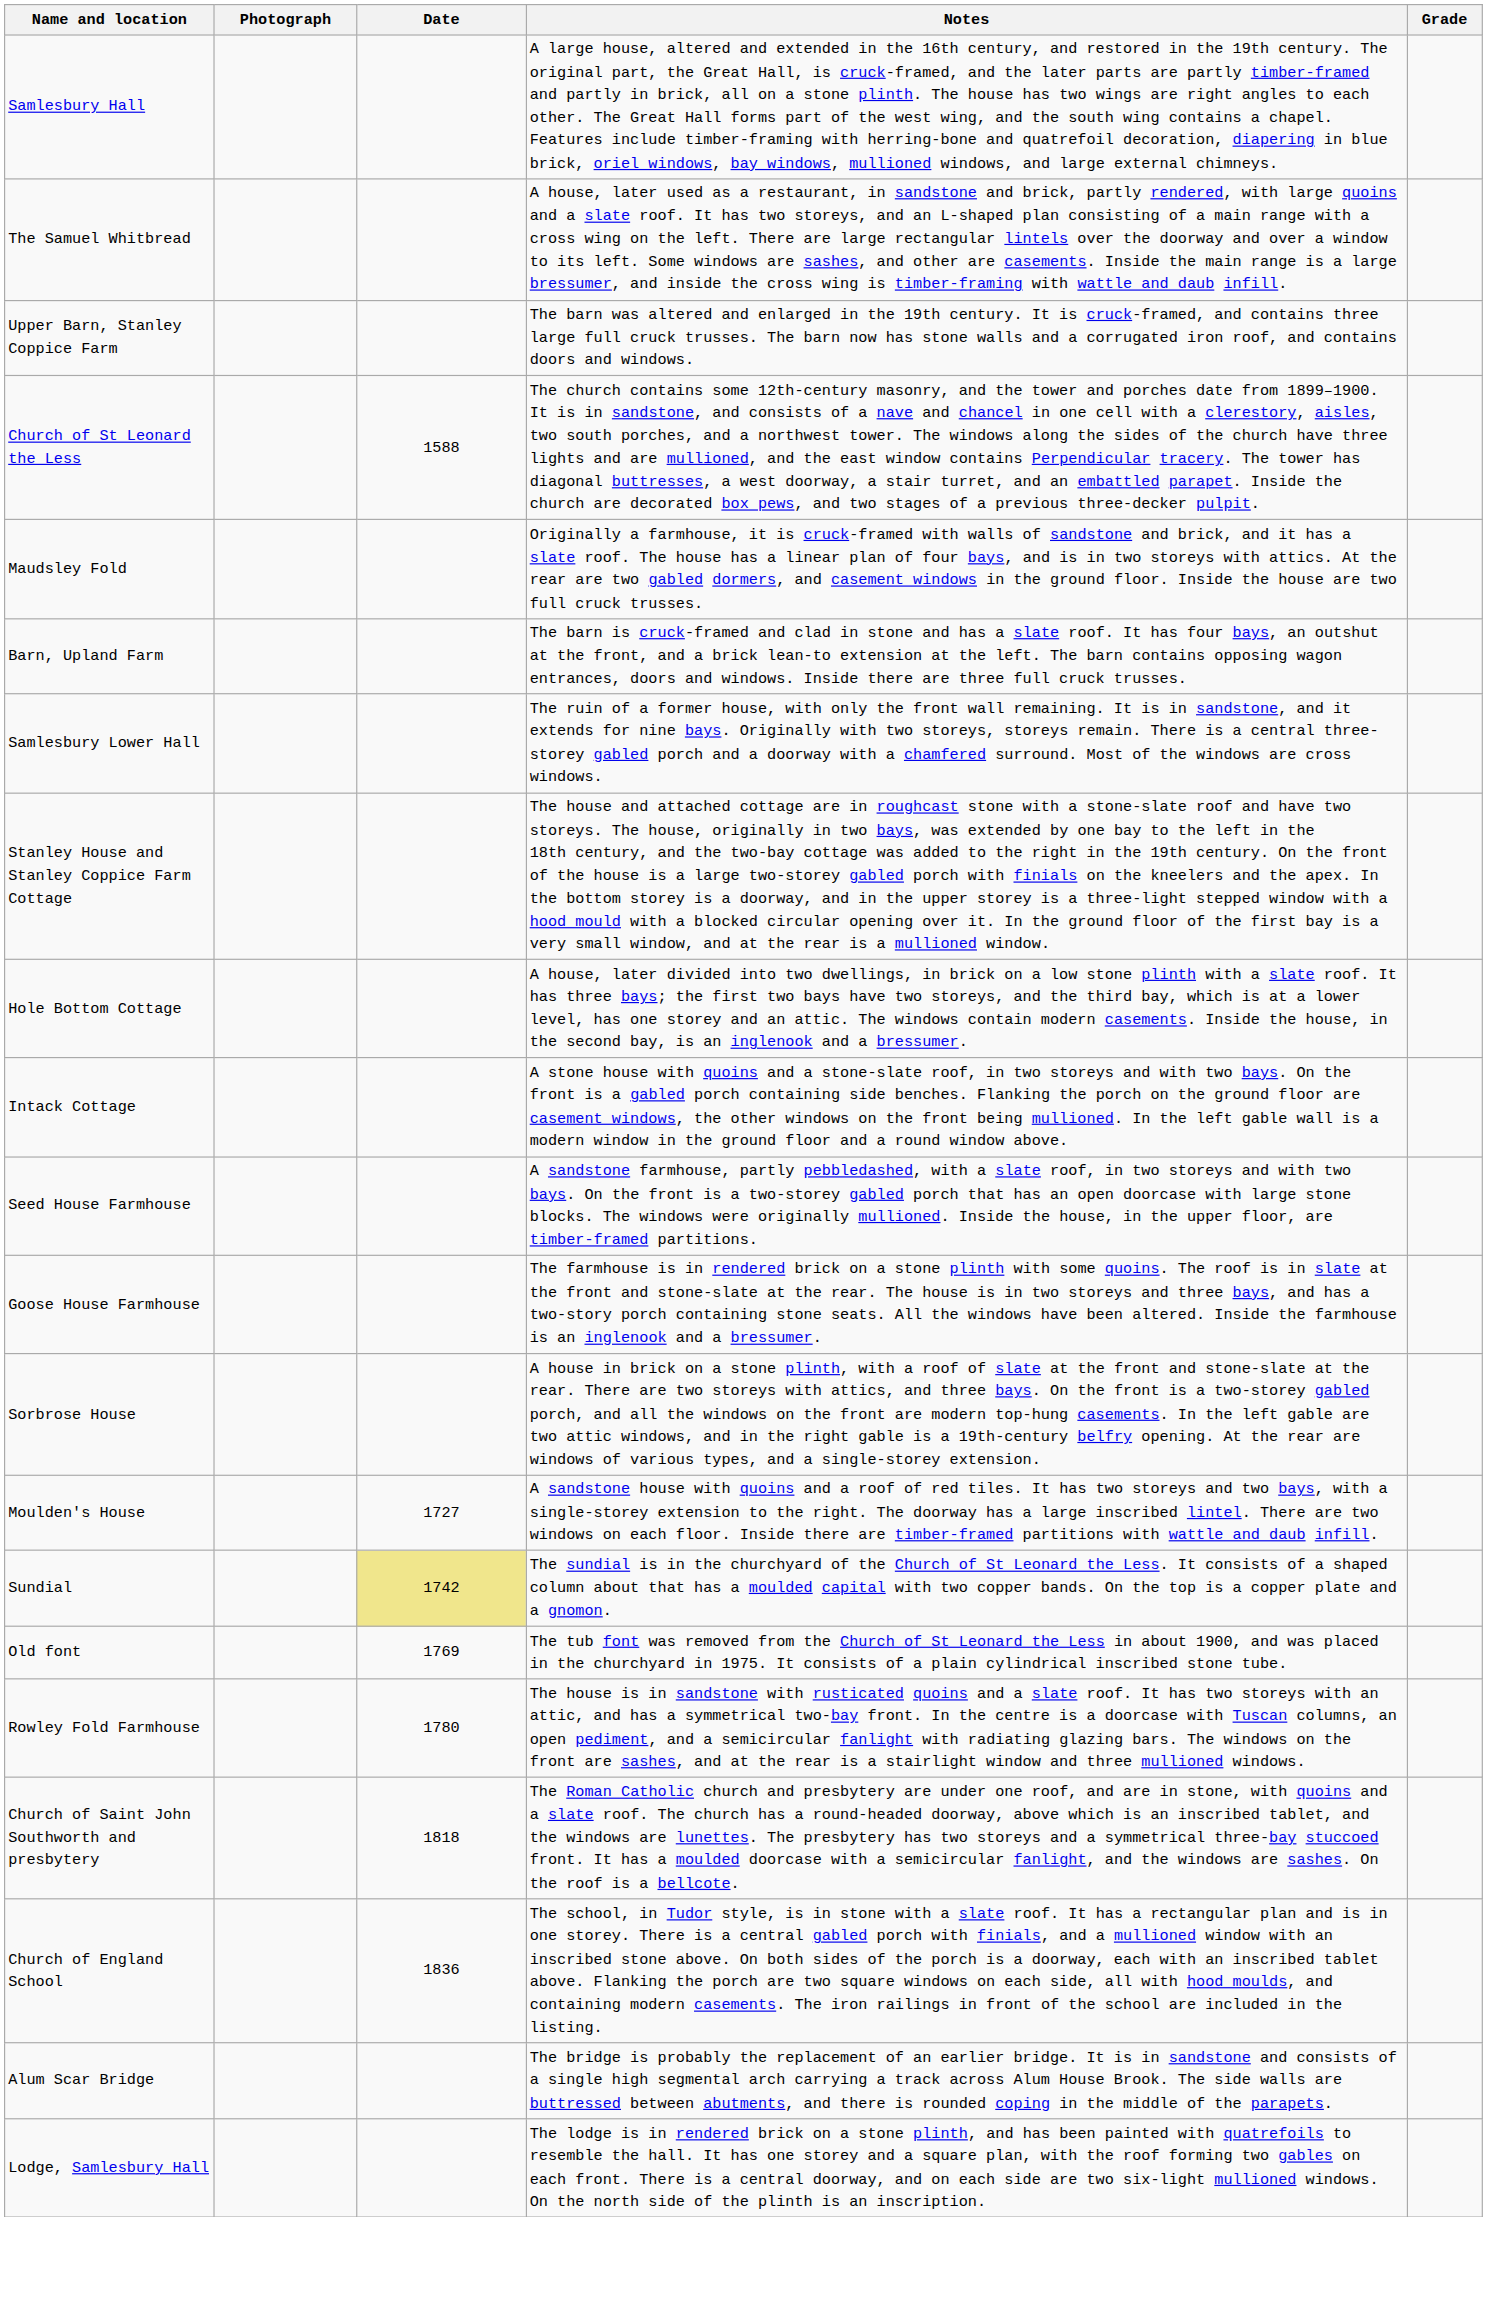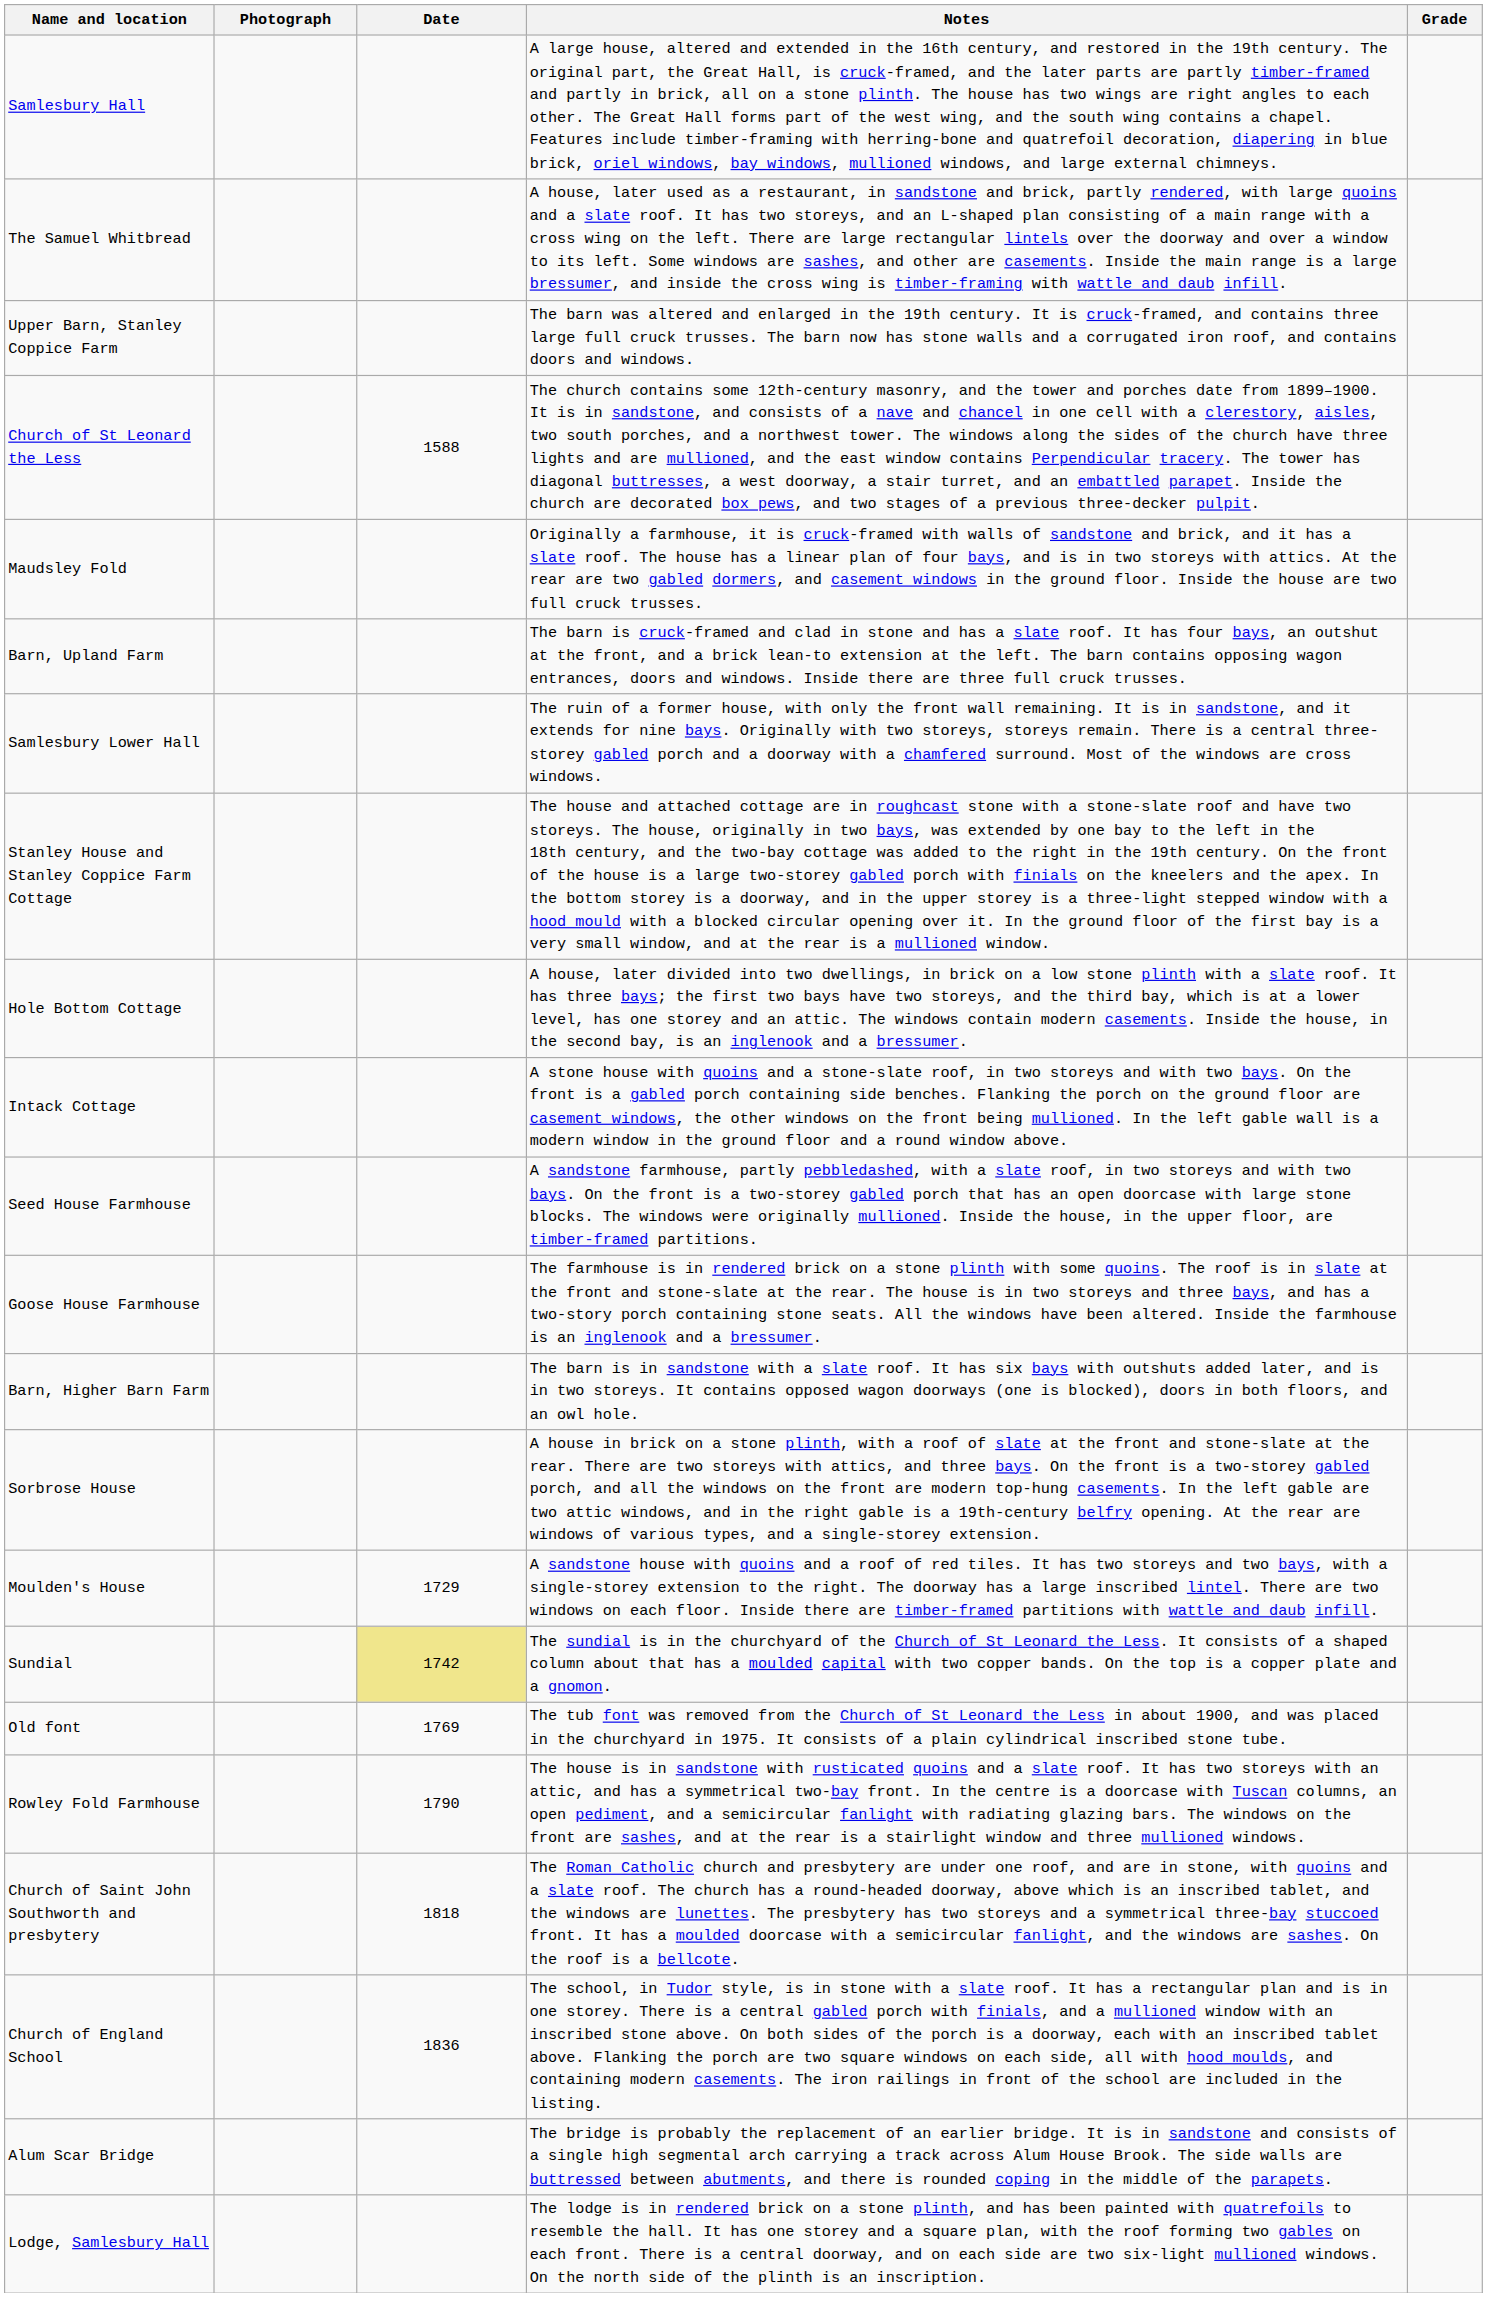 <table class="wikitable sortable plainrowheaders" style="width:100%;border:0px;text-align:left;line-height:150%;">
 <tr>
 <th scope="col"  style="width:150px">Name and location</th>
 <th scope="col"  style="width:100px" class="unsortable">Photograph</th>
 <th scope="col"  style="width:120px">Date</th>
 <th scope="col"  style="width:650px" class="unsortable">Notes</th>
 <th scope="col"  style="width:50px">Grade</th>
 </tr>
 <tr>
 <td><a href='#'>Samlesbury Hall</a><br><small></small></td>
 <td></td>
 <td align="center"></td>
 <td>A large house, altered and extended in the 16th century, and restored in the 19th century.  The original part, the Great Hall, is <a href='#'>cruck</a>-framed, and the later parts are partly <a href='#'>timber-framed</a> and partly in brick, all on a stone <a href='#'>plinth</a>.  The house has two wings are right angles to each other.  The Great Hall forms part of the west wing, and the south wing contains a chapel.  Features include timber-framing with herring-bone and quatrefoil decoration, <a href='#'>diapering</a> in blue brick, <a href='#'>oriel windows</a>, <a href='#'>bay windows</a>, <a href='#'>mullioned</a> windows, and large external chimneys.</td>
 <td align="center" ></td>
 </tr>
 <tr>
 <td>The Samuel Whitbread<br><small></small></td>
 <td></td>
 <td align="center"></td>
 <td>A house, later used as a restaurant, in <a href='#'>sandstone</a> and brick, partly <a href='#'>rendered</a>, with large <a href='#'>quoins</a> and a <a href='#'>slate</a> roof.  It has two storeys, and an L-shaped plan consisting of a main range with a cross wing on the left.  There are large rectangular <a href='#'>lintels</a> over the doorway and over a window to its left.  Some windows are <a href='#'>sashes</a>, and other are <a href='#'>casements</a>.  Inside the main range is a large <a href='#'>bressumer</a>, and inside the cross wing is <a href='#'>timber-framing</a> with <a href='#'>wattle and daub</a> <a href='#'>infill</a>.</td>
 <td align="center" ></td>
 </tr>
 <tr>
 <td>Upper Barn, Stanley Coppice Farm<br><small></small></td>
 <td></td>
 <td align="center"></td>
 <td>The barn was altered and enlarged in the 19th century.  It is <a href='#'>cruck</a>-framed, and contains three large full cruck trusses.  The barn now has stone walls and a corrugated iron roof, and contains doors and windows.</td>
 <td align="center" ></td>
 </tr>
 <tr>
 <td><a href='#'>Church of St Leonard the Less</a><br><small></small></td>
 <td></td>
 <td align="center">1588</td>
 <td>The church contains some 12th-century masonry, and the tower and porches date from 1899–1900.  It is in <a href='#'>sandstone</a>, and consists of a <a href='#'>nave</a> and <a href='#'>chancel</a> in one cell with a <a href='#'>clerestory</a>, <a href='#'>aisles</a>, two south porches, and a northwest tower.  The windows along the sides of the church have three lights and are <a href='#'>mullioned</a>, and the east window contains <a href='#'>Perpendicular</a> <a href='#'>tracery</a>.  The tower has diagonal <a href='#'>buttresses</a>, a west doorway, a stair turret, and an <a href='#'>embattled</a> <a href='#'>parapet</a>.  Inside the church are decorated <a href='#'>box pews</a>, and two stages of a previous three-decker <a href='#'>pulpit</a>.</td>
 <td align="center" ></td>
 </tr>
 <tr>
 <td>Maudsley Fold<br><small></small></td>
 <td></td>
 <td align="center"></td>
 <td>Originally a farmhouse, it is <a href='#'>cruck</a>-framed with walls of <a href='#'>sandstone</a> and brick, and it has a <a href='#'>slate</a> roof.  The house has a linear plan of four <a href='#'>bays</a>, and is in two storeys with attics.  At the rear are two <a href='#'>gabled</a> <a href='#'>dormers</a>, and <a href='#'>casement windows</a> in the ground floor.  Inside the house are two full cruck trusses.</td>
 <td align="center" ></td>
 </tr>
 <tr>
 <td>Barn, Upland Farm<br><small></small></td>
 <td></td>
 <td align="center"></td>
 <td>The barn is <a href='#'>cruck</a>-framed and clad in stone and has a <a href='#'>slate</a> roof.  It has four <a href='#'>bays</a>, an outshut at the front, and a brick lean-to extension at the left.  The barn contains opposing wagon entrances, doors and windows.  Inside there are three full cruck trusses.</td>
 <td align="center" ></td>
 </tr>
 <tr>
 <td>Samlesbury Lower Hall<br><small></small></td>
 <td></td>
 <td align="center"></td>
 <td>The ruin of a former house, with only the front wall remaining.  It is in <a href='#'>sandstone</a>, and it extends for nine <a href='#'>bays</a>.  Originally with two storeys,  storeys remain.  There is a central three-storey <a href='#'>gabled</a> porch and a doorway with a <a href='#'>chamfered</a> surround.  Most of the windows are cross windows.</td>
 <td align="center" ></td>
 </tr>
 <tr>
 <td>Stanley House and Stanley Coppice Farm Cottage<br><small></small></td>
 <td></td>
 <td align="center"></td>
 <td>The house and attached cottage are in <a href='#'>roughcast</a> stone with a stone-slate roof and have two storeys.  The house, originally in two <a href='#'>bays</a>, was extended by one bay to the left in the 18th century, and the two-bay cottage was added to the right in the 19th century.  On the front of the house is a large two-storey <a href='#'>gabled</a> porch with <a href='#'>finials</a> on the kneelers and the apex.  In the bottom storey is a doorway, and in the upper storey is a three-light stepped window with a <a href='#'>hood mould</a> with a blocked circular opening over it.  In the ground floor of the first bay is a very small window, and at the rear is a <a href='#'>mullioned</a> window.</td>
 <td align="center" ></td>
 </tr>
 <tr>
 <td>Hole Bottom Cottage<br><small></small></td>
 <td></td>
 <td align="center"></td>
 <td>A house, later divided into two dwellings, in brick on a low stone <a href='#'>plinth</a> with a <a href='#'>slate</a> roof.  It has three <a href='#'>bays</a>; the first two bays have two storeys, and the third bay, which is at a lower level, has one storey and an attic.  The windows contain modern <a href='#'>casements</a>.  Inside the house, in the second bay, is an <a href='#'>inglenook</a> and a <a href='#'>bressumer</a>.</td>
 <td align="center" ></td>
 </tr>
 <tr>
 <td>Intack Cottage<br><small></small></td>
 <td></td>
 <td align="center"></td>
 <td>A stone house with <a href='#'>quoins</a> and a stone-slate roof, in two storeys and with two <a href='#'>bays</a>.  On the front is a <a href='#'>gabled</a> porch containing side benches.  Flanking the porch on the ground floor are <a href='#'>casement windows</a>, the other windows on the front being <a href='#'>mullioned</a>.  In the left gable wall is a modern window in the ground floor and a round window above.</td>
 <td align="center" ></td>
 </tr>
 <tr>
 <td>Seed House Farmhouse<br><small></small></td>
 <td></td>
 <td align="center"></td>
 <td>A <a href='#'>sandstone</a> farmhouse, partly <a href='#'>pebbledashed</a>, with a <a href='#'>slate</a> roof, in two storeys and with two <a href='#'>bays</a>.  On the front is a two-storey <a href='#'>gabled</a> porch that has an open doorcase with large stone blocks.  The windows were originally <a href='#'>mullioned</a>.  Inside the house, in the upper floor, are <a href='#'>timber-framed</a> partitions.</td>
 <td align="center" ></td>
 </tr>
 <tr>
 <td>Goose House Farmhouse<br><small></small></td>
 <td></td>
 <td align="center"></td>
 <td>The farmhouse is in <a href='#'>rendered</a> brick on a stone <a href='#'>plinth</a> with some <a href='#'>quoins</a>.  The roof is in <a href='#'>slate</a> at the front and stone-slate at the rear.  The house is in two storeys and three <a href='#'>bays</a>, and has a two-story porch containing stone seats.  All the windows have been altered.  Inside the farmhouse is an <a href='#'>inglenook</a> and a <a href='#'>bressumer</a>.</td>
 <td align="center" ></td>
 </tr>
 <tr>
+<td>Barn, Higher Barn Farm<br><small></small></td>
+<td></td>
+<td align="center"></td>
+<td>The barn is in <a href='#'>sandstone</a> with a <a href='#'>slate</a> roof.  It has six <a href='#'>bays</a> with outshuts added later, and is in two storeys.  It contains opposed wagon doorways (one is blocked), doors in both floors, and an owl hole.</td>
+<td align="center" ></td>
+</tr>
+<tr>
 <td>Sorbrose House<br><small></small></td>
 <td></td>
 <td align="center"></td>
 <td>A house in brick on a stone <a href='#'>plinth</a>, with a roof of <a href='#'>slate</a> at the front and stone-slate at the rear.  There are two storeys with attics, and three <a href='#'>bays</a>.  On the front is a two-storey <a href='#'>gabled</a> porch, and all the windows on the front are modern top-hung <a href='#'>casements</a>.  In the left gable are two attic windows, and in the right gable is a 19th-century <a href='#'>belfry</a> opening.  At the rear are windows of various types, and a single-storey extension.</td>
 <td align="center" ></td>
 </tr>
 <tr>
 <td>Moulden's House<br><small></small></td>
 <td></td>
-<td align="center">1727</td>
+<td align="center">1729</td>
 <td>A <a href='#'>sandstone</a> house with <a href='#'>quoins</a> and a roof of red tiles.  It has two storeys and two <a href='#'>bays</a>, with a single-storey extension to the right.  The doorway has a large inscribed <a href='#'>lintel</a>.  There are two windows on each floor.  Inside there are <a href='#'>timber-framed</a> partitions with <a href='#'>wattle and daub</a> <a href='#'>infill</a>.</td>
 <td align="center" ></td>
 </tr>
 <tr>
 <td>Sundial<br><small></small></td>
 <td></td>
 <td align="center" style="background: khaki;">1742</td>
 <td>The <a href='#'>sundial</a> is in the churchyard of the <a href='#'>Church of St Leonard the Less</a>.  It consists of a shaped column about  that has a <a href='#'>moulded</a> <a href='#'>capital</a> with two copper bands.  On the top is a copper plate and a <a href='#'>gnomon</a>.</td>
 <td align="center" ></td>
 </tr>
 <tr>
 <td>Old font<br><small></small></td>
 <td></td>
 <td align="center">1769</td>
 <td>The tub <a href='#'>font</a> was removed from the <a href='#'>Church of St Leonard the Less</a> in about 1900, and was placed in the churchyard in 1975.  It consists of a plain cylindrical inscribed stone tube.</td>
 <td align="center" ></td>
 </tr>
 <tr>
 <td>Rowley Fold Farmhouse<br><small></small></td>
 <td></td>
-<td align="center">1780</td>
+<td align="center">1790</td>
 <td>The house is in <a href='#'>sandstone</a> with <a href='#'>rusticated</a> <a href='#'>quoins</a> and a <a href='#'>slate</a> roof.  It has two storeys with an attic, and has a symmetrical two-<a href='#'>bay</a> front.  In the centre is a doorcase with <a href='#'>Tuscan</a> columns, an open <a href='#'>pediment</a>, and a semicircular <a href='#'>fanlight</a> with radiating glazing bars.  The windows on the front are <a href='#'>sashes</a>, and at the rear is a stairlight window and three <a href='#'>mullioned</a> windows.</td>
 <td align="center" ></td>
 </tr>
 <tr>
 <td>Church of Saint John Southworth and presbytery<br><small></small></td>
 <td></td>
 <td align="center">1818</td>
 <td>The <a href='#'>Roman Catholic</a> church and presbytery are under one roof, and are in stone, with <a href='#'>quoins</a> and a <a href='#'>slate</a> roof.  The church has a round-headed doorway, above which is an inscribed tablet, and the windows are <a href='#'>lunettes</a>.  The presbytery has two storeys and a symmetrical three-<a href='#'>bay</a> <a href='#'>stuccoed</a> front.  It has a <a href='#'>moulded</a> doorcase with a semicircular <a href='#'>fanlight</a>, and the windows are <a href='#'>sashes</a>.  On the roof is a <a href='#'>bellcote</a>.</td>
 <td align="center" ></td>
 </tr>
 <tr>
 <td>Church of England School<br><small></small></td>
 <td></td>
 <td align="center">1836</td>
 <td>The school, in <a href='#'>Tudor</a> style, is in stone with a <a href='#'>slate</a> roof.  It has a rectangular plan and is in one storey.  There is a central <a href='#'>gabled</a> porch with <a href='#'>finials</a>, and a <a href='#'>mullioned</a> window with an inscribed stone above.  On both sides of the porch is a doorway, each with an inscribed tablet above.  Flanking the porch are two square windows on each side, all with <a href='#'>hood moulds</a>, and containing modern <a href='#'>casements</a>.  The iron railings in front of the school are included in the listing.</td>
 <td align="center" ></td>
 </tr>
 <tr>
 <td>Alum Scar Bridge<br><small></small></td>
 <td></td>
 <td align="center"></td>
 <td>The bridge is probably the replacement of an earlier bridge.  It is in <a href='#'>sandstone</a> and consists of a single high segmental arch carrying a track across Alum House Brook.  The side walls are <a href='#'>buttressed</a> between <a href='#'>abutments</a>, and there is rounded <a href='#'>coping</a> in the middle of the <a href='#'>parapets</a>.</td>
 <td align="center" ></td>
 </tr>
 <tr>
 <td>Lodge, <a href='#'>Samlesbury Hall</a><br><small></small></td>
 <td></td>
 <td align="center"></td>
 <td>The lodge is in <a href='#'>rendered</a> brick on a stone <a href='#'>plinth</a>, and has been painted with <a href='#'>quatrefoils</a> to resemble the hall.  It has one storey and a square plan, with the roof forming two <a href='#'>gables</a> on each front.  There is a central doorway, and on each side are two six-light <a href='#'>mullioned</a> windows.  On the north side of the plinth is an inscription.</td>
 <td align="center" ></td>
 </tr>
 <tr>
 </tr>
 </table>
